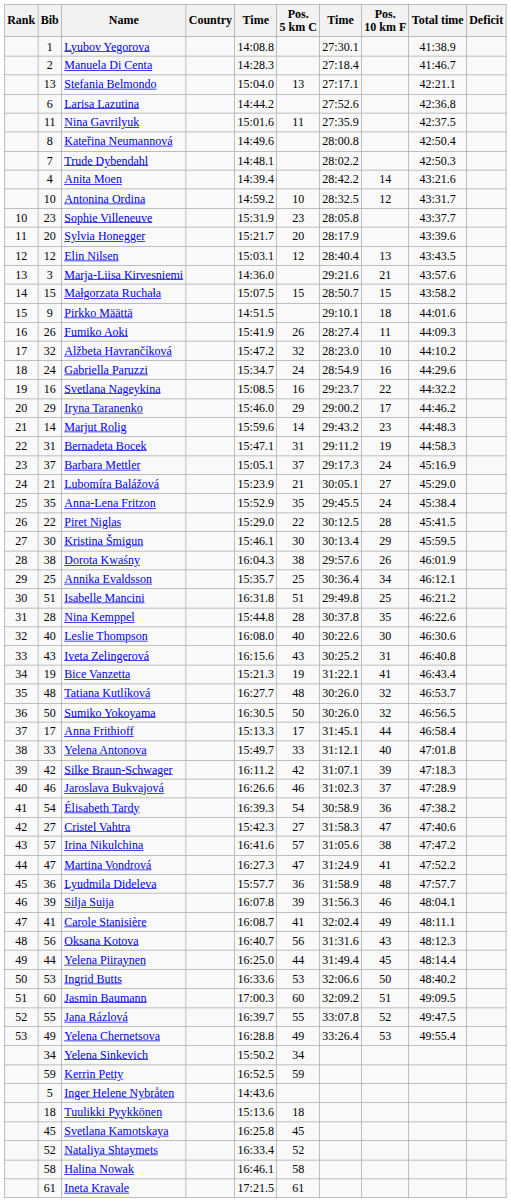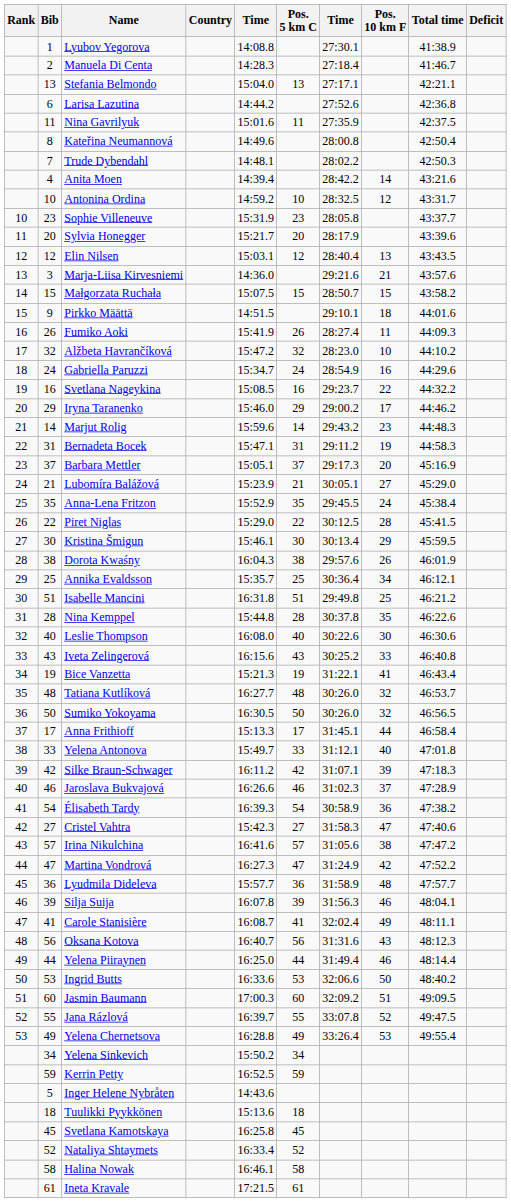 <table class="wikitable sortable" style="text-align:center">
 <tr>
 <th>Rank</th>
 <th>Bib</th>
 <th>Name</th>
 <th>Country</th>
 <th>Time<br></th>
 <th>Pos.<br>5 km C</th>
 <th>Time<br></th>
 <th>Pos.<br>10 km F</th>
 <th>Total time</th>
 <th>Deficit</th>
 </tr>
 <tr>
 <td></td>
 <td>1</td>
 <td align="left"><a href='#'>Lyubov Yegorova</a></td>
 <td align="left"></td>
 <td>14:08.8</td>
 <td></td>
 <td>27:30.1</td>
 <td></td>
 <td>41:38.9</td>
 <td></td>
 </tr>
 <tr>
 <td></td>
 <td>2</td>
 <td align="left"><a href='#'>Manuela Di Centa</a></td>
 <td align="left"></td>
 <td>14:28.3</td>
 <td></td>
 <td>27:18.4</td>
 <td></td>
 <td>41:46.7</td>
 <td align=right></td>
 </tr>
 <tr>
 <td></td>
 <td>13</td>
 <td align="left"><a href='#'>Stefania Belmondo</a></td>
 <td align="left"></td>
 <td>15:04.0</td>
 <td>13</td>
 <td>27:17.1</td>
 <td></td>
 <td>42:21.1</td>
 <td align=right></td>
 </tr>
 <tr>
 <td></td>
 <td>6</td>
 <td align="left"><a href='#'>Larisa Lazutina</a></td>
 <td align="left"></td>
 <td>14:44.2</td>
 <td></td>
 <td>27:52.6</td>
 <td></td>
 <td>42:36.8</td>
 <td align=right></td>
 </tr>
 <tr>
 <td></td>
 <td>11</td>
 <td align="left"><a href='#'>Nina Gavrilyuk</a></td>
 <td align="left"></td>
 <td>15:01.6</td>
 <td>11</td>
 <td>27:35.9</td>
 <td></td>
 <td>42:37.5</td>
 <td align=right></td>
 </tr>
 <tr>
 <td></td>
 <td>8</td>
 <td align="left"><a href='#'>Kateřina Neumannová</a></td>
 <td align="left"></td>
 <td>14:49.6</td>
 <td></td>
 <td>28:00.8</td>
 <td></td>
 <td>42:50.4</td>
 <td align=right></td>
 </tr>
 <tr>
 <td></td>
 <td>7</td>
 <td align="left"><a href='#'>Trude Dybendahl</a></td>
 <td align="left"></td>
 <td>14:48.1</td>
 <td></td>
 <td>28:02.2</td>
 <td></td>
 <td>42:50.3</td>
 <td align=right></td>
 </tr>
 <tr>
 <td></td>
 <td>4</td>
 <td align="left"><a href='#'>Anita Moen</a></td>
 <td align="left"></td>
 <td>14:39.4</td>
 <td></td>
 <td>28:42.2</td>
 <td>14</td>
 <td>43:21.6</td>
 <td align=right></td>
 </tr>
 <tr>
 <td></td>
 <td>10</td>
 <td align="left"><a href='#'>Antonina Ordina</a></td>
 <td align="left"></td>
 <td>14:59.2</td>
 <td>10</td>
 <td>28:32.5</td>
 <td>12</td>
 <td>43:31.7</td>
 <td align=right></td>
 </tr>
 <tr>
 <td>10</td>
 <td>23</td>
 <td align="left"><a href='#'>Sophie Villeneuve</a></td>
 <td align="left"></td>
 <td>15:31.9</td>
 <td>23</td>
 <td>28:05.8</td>
 <td></td>
 <td>43:37.7</td>
 <td align=right></td>
 </tr>
 <tr>
 <td>11</td>
 <td>20</td>
 <td align="left"><a href='#'>Sylvia Honegger</a></td>
 <td align="left"></td>
 <td>15:21.7</td>
 <td>20</td>
 <td>28:17.9</td>
 <td></td>
 <td>43:39.6</td>
 <td align=right></td>
 </tr>
 <tr>
 <td>12</td>
 <td>12</td>
 <td align="left"><a href='#'>Elin Nilsen</a></td>
 <td align="left"></td>
 <td>15:03.1</td>
 <td>12</td>
 <td>28:40.4</td>
 <td>13</td>
 <td>43:43.5</td>
 <td align=right></td>
 </tr>
 <tr>
 <td>13</td>
 <td>3</td>
 <td align="left"><a href='#'>Marja-Liisa Kirvesniemi</a></td>
 <td align="left"></td>
 <td>14:36.0</td>
 <td></td>
 <td>29:21.6</td>
 <td>21</td>
 <td>43:57.6</td>
 <td align=right></td>
 </tr>
 <tr>
 <td>14</td>
 <td>15</td>
 <td align="left"><a href='#'>Małgorzata Ruchała</a></td>
 <td align="left"></td>
 <td>15:07.5</td>
 <td>15</td>
 <td>28:50.7</td>
 <td>15</td>
 <td>43:58.2</td>
 <td align=right></td>
 </tr>
 <tr>
 <td>15</td>
 <td>9</td>
 <td align="left"><a href='#'>Pirkko Määttä</a></td>
 <td align="left"></td>
 <td>14:51.5</td>
 <td></td>
 <td>29:10.1</td>
 <td>18</td>
 <td>44:01.6</td>
 <td align=right></td>
 </tr>
 <tr>
 <td>16</td>
 <td>26</td>
 <td align="left"><a href='#'>Fumiko Aoki</a></td>
 <td align="left"></td>
 <td>15:41.9</td>
 <td>26</td>
 <td>28:27.4</td>
 <td>11</td>
 <td>44:09.3</td>
 <td align=right></td>
 </tr>
 <tr>
 <td>17</td>
 <td>32</td>
 <td align="left"><a href='#'>Alžbeta Havrančíková</a></td>
 <td align="left"></td>
 <td>15:47.2</td>
 <td>32</td>
 <td>28:23.0</td>
 <td>10</td>
 <td>44:10.2</td>
 <td align=right></td>
 </tr>
 <tr>
 <td>18</td>
 <td>24</td>
 <td align="left"><a href='#'>Gabriella Paruzzi</a></td>
 <td align="left"></td>
 <td>15:34.7</td>
 <td>24</td>
 <td>28:54.9</td>
 <td>16</td>
 <td>44:29.6</td>
 <td align=right></td>
 </tr>
 <tr>
 <td>19</td>
 <td>16</td>
 <td align="left"><a href='#'>Svetlana Nageykina</a></td>
 <td align="left"></td>
 <td>15:08.5</td>
 <td>16</td>
 <td>29:23.7</td>
 <td>22</td>
 <td>44:32.2</td>
 <td align=right></td>
 </tr>
 <tr>
 <td>20</td>
 <td>29</td>
 <td align="left"><a href='#'>Iryna Taranenko</a></td>
 <td align="left"></td>
 <td>15:46.0</td>
 <td>29</td>
 <td>29:00.2</td>
 <td>17</td>
 <td>44:46.2</td>
 <td align=right></td>
 </tr>
 <tr>
 <td>21</td>
 <td>14</td>
 <td align="left"><a href='#'>Marjut Rolig</a></td>
 <td align="left"></td>
 <td>15:59.6</td>
 <td>14</td>
 <td>29:43.2</td>
 <td>23</td>
 <td>44:48.3</td>
 <td align=right></td>
 </tr>
 <tr>
 <td>22</td>
 <td>31</td>
 <td align="left"><a href='#'>Bernadeta Bocek</a></td>
 <td align="left"></td>
 <td>15:47.1</td>
 <td>31</td>
 <td>29:11.2</td>
 <td>19</td>
 <td>44:58.3</td>
 <td align=right></td>
 </tr>
 <tr>
 <td>23</td>
 <td>37</td>
 <td align="left"><a href='#'>Barbara Mettler</a></td>
 <td align="left"></td>
 <td>15:05.1</td>
 <td>37</td>
 <td>29:17.3</td>
-<td>24</td>
+<td>20</td>
 <td>45:16.9</td>
 <td align=right></td>
 </tr>
 <tr>
 <td>24</td>
 <td>21</td>
 <td align="left"><a href='#'>Lubomíra Balážová</a></td>
 <td align="left"></td>
 <td>15:23.9</td>
 <td>21</td>
 <td>30:05.1</td>
 <td>27</td>
 <td>45:29.0</td>
 <td align=right></td>
 </tr>
 <tr>
 <td>25</td>
 <td>35</td>
 <td align="left"><a href='#'>Anna-Lena Fritzon</a></td>
 <td align="left"></td>
 <td>15:52.9</td>
 <td>35</td>
 <td>29:45.5</td>
 <td>24</td>
 <td>45:38.4</td>
 <td align=right></td>
 </tr>
 <tr>
 <td>26</td>
 <td>22</td>
 <td align="left"><a href='#'>Piret Niglas</a></td>
 <td align="left"></td>
 <td>15:29.0</td>
 <td>22</td>
 <td>30:12.5</td>
 <td>28</td>
 <td>45:41.5</td>
 <td align=right></td>
 </tr>
 <tr>
 <td>27</td>
 <td>30</td>
 <td align="left"><a href='#'>Kristina Šmigun</a></td>
 <td align="left"></td>
 <td>15:46.1</td>
 <td>30</td>
 <td>30:13.4</td>
 <td>29</td>
 <td>45:59.5</td>
 <td align=right></td>
 </tr>
 <tr>
 <td>28</td>
 <td>38</td>
 <td align="left"><a href='#'>Dorota Kwaśny</a></td>
 <td align="left"></td>
 <td>16:04.3</td>
 <td>38</td>
 <td>29:57.6</td>
 <td>26</td>
 <td>46:01.9</td>
 <td align=right></td>
 </tr>
 <tr>
 <td>29</td>
 <td>25</td>
 <td align="left"><a href='#'>Annika Evaldsson</a></td>
 <td align="left"></td>
 <td>15:35.7</td>
 <td>25</td>
 <td>30:36.4</td>
 <td>34</td>
 <td>46:12.1</td>
 <td align=right></td>
 </tr>
 <tr>
 <td>30</td>
 <td>51</td>
 <td align="left"><a href='#'>Isabelle Mancini</a></td>
 <td align="left"></td>
 <td>16:31.8</td>
 <td>51</td>
 <td>29:49.8</td>
 <td>25</td>
 <td>46:21.2</td>
 <td align=right></td>
 </tr>
 <tr>
 <td>31</td>
 <td>28</td>
 <td align="left"><a href='#'>Nina Kemppel</a></td>
 <td align="left"></td>
 <td>15:44.8</td>
 <td>28</td>
 <td>30:37.8</td>
 <td>35</td>
 <td>46:22.6</td>
 <td align=right></td>
 </tr>
 <tr>
 <td>32</td>
 <td>40</td>
 <td align="left"><a href='#'>Leslie Thompson</a></td>
 <td align="left"></td>
 <td>16:08.0</td>
 <td>40</td>
 <td>30:22.6</td>
 <td>30</td>
 <td>46:30.6</td>
 <td align=right></td>
 </tr>
 <tr>
 <td>33</td>
 <td>43</td>
 <td align="left"><a href='#'>Iveta Zelingerová</a></td>
 <td align="left"></td>
 <td>16:15.6</td>
 <td>43</td>
 <td>30:25.2</td>
-<td>31</td>
+<td>33</td>
 <td>46:40.8</td>
 <td align=right></td>
 </tr>
 <tr>
 <td>34</td>
 <td>19</td>
 <td align="left"><a href='#'>Bice Vanzetta</a></td>
 <td align="left"></td>
 <td>15:21.3</td>
 <td>19</td>
 <td>31:22.1</td>
 <td>41</td>
 <td>46:43.4</td>
 <td align=right></td>
 </tr>
 <tr>
 <td>35</td>
 <td>48</td>
 <td align="left"><a href='#'>Tatiana Kutlíková</a></td>
 <td align="left"></td>
 <td>16:27.7</td>
 <td>48</td>
 <td>30:26.0</td>
 <td>32</td>
 <td>46:53.7</td>
 <td align=right></td>
 </tr>
 <tr>
 <td>36</td>
 <td>50</td>
 <td align="left"><a href='#'>Sumiko Yokoyama</a></td>
 <td align="left"></td>
 <td>16:30.5</td>
 <td>50</td>
 <td>30:26.0</td>
 <td>32</td>
 <td>46:56.5</td>
 <td align=right></td>
 </tr>
 <tr>
 <td>37</td>
 <td>17</td>
 <td align="left"><a href='#'>Anna Frithioff</a></td>
 <td align="left"></td>
 <td>15:13.3</td>
 <td>17</td>
 <td>31:45.1</td>
 <td>44</td>
 <td>46:58.4</td>
 <td align=right></td>
 </tr>
 <tr>
 <td>38</td>
 <td>33</td>
 <td align="left"><a href='#'>Yelena Antonova</a></td>
 <td align="left"></td>
 <td>15:49.7</td>
 <td>33</td>
 <td>31:12.1</td>
 <td>40</td>
 <td>47:01.8</td>
 <td align=right></td>
 </tr>
 <tr>
 <td>39</td>
 <td>42</td>
 <td align="left"><a href='#'>Silke Braun-Schwager</a></td>
 <td align="left"></td>
 <td>16:11.2</td>
 <td>42</td>
 <td>31:07.1</td>
 <td>39</td>
 <td>47:18.3</td>
 <td align=right></td>
 </tr>
 <tr>
 <td>40</td>
 <td>46</td>
 <td align="left"><a href='#'>Jaroslava Bukvajová</a></td>
 <td align="left"></td>
 <td>16:26.6</td>
 <td>46</td>
 <td>31:02.3</td>
 <td>37</td>
 <td>47:28.9</td>
 <td align=right></td>
 </tr>
 <tr>
 <td>41</td>
 <td>54</td>
 <td align="left"><a href='#'>Élisabeth Tardy</a></td>
 <td align="left"></td>
 <td>16:39.3</td>
 <td>54</td>
 <td>30:58.9</td>
 <td>36</td>
 <td>47:38.2</td>
 <td align=right></td>
 </tr>
 <tr>
 <td>42</td>
 <td>27</td>
 <td align="left"><a href='#'>Cristel Vahtra</a></td>
 <td align="left"></td>
 <td>15:42.3</td>
 <td>27</td>
 <td>31:58.3</td>
 <td>47</td>
 <td>47:40.6</td>
 <td align=right></td>
 </tr>
 <tr>
 <td>43</td>
 <td>57</td>
 <td align="left"><a href='#'>Irina Nikulchina</a></td>
 <td align="left"></td>
 <td>16:41.6</td>
 <td>57</td>
 <td>31:05.6</td>
 <td>38</td>
 <td>47:47.2</td>
 <td align=right></td>
 </tr>
 <tr>
 <td>44</td>
 <td>47</td>
 <td align="left"><a href='#'>Martina Vondrová</a></td>
 <td align="left"></td>
 <td>16:27.3</td>
 <td>47</td>
 <td>31:24.9</td>
-<td>41</td>
+<td>42</td>
 <td>47:52.2</td>
 <td align=right></td>
 </tr>
 <tr>
 <td>45</td>
 <td>36</td>
 <td align="left"><a href='#'>Lyudmila Dideleva</a></td>
 <td align="left"></td>
 <td>15:57.7</td>
 <td>36</td>
 <td>31:58.9</td>
 <td>48</td>
 <td>47:57.7</td>
 <td align=right></td>
 </tr>
 <tr>
 <td>46</td>
 <td>39</td>
 <td align="left"><a href='#'>Silja Suija</a></td>
 <td align="left"></td>
 <td>16:07.8</td>
 <td>39</td>
 <td>31:56.3</td>
 <td>46</td>
 <td>48:04.1</td>
 <td align=right></td>
 </tr>
 <tr>
 <td>47</td>
 <td>41</td>
 <td align="left"><a href='#'>Carole Stanisière</a></td>
 <td align="left"></td>
 <td>16:08.7</td>
 <td>41</td>
 <td>32:02.4</td>
 <td>49</td>
 <td>48:11.1</td>
 <td align=right></td>
 </tr>
 <tr>
 <td>48</td>
 <td>56</td>
 <td align="left"><a href='#'>Oksana Kotova</a></td>
 <td align="left"></td>
 <td>16:40.7</td>
 <td>56</td>
 <td>31:31.6</td>
 <td>43</td>
 <td>48:12.3</td>
 <td align=right></td>
 </tr>
 <tr>
 <td>49</td>
 <td>44</td>
 <td align="left"><a href='#'>Yelena Piiraynen</a></td>
 <td align="left"></td>
 <td>16:25.0</td>
 <td>44</td>
 <td>31:49.4</td>
-<td>45</td>
+<td>46</td>
 <td>48:14.4</td>
 <td align=right></td>
 </tr>
 <tr>
 <td>50</td>
 <td>53</td>
 <td align="left"><a href='#'>Ingrid Butts</a></td>
 <td align="left"></td>
 <td>16:33.6</td>
 <td>53</td>
 <td>32:06.6</td>
 <td>50</td>
 <td>48:40.2</td>
 <td align=right></td>
 </tr>
 <tr>
 <td>51</td>
 <td>60</td>
 <td align="left"><a href='#'>Jasmin Baumann</a></td>
 <td align="left"></td>
 <td>17:00.3</td>
 <td>60</td>
 <td>32:09.2</td>
 <td>51</td>
 <td>49:09.5</td>
 <td align=right></td>
 </tr>
 <tr>
 <td>52</td>
 <td>55</td>
 <td align="left"><a href='#'>Jana Rázlová</a></td>
 <td align="left"></td>
 <td>16:39.7</td>
 <td>55</td>
 <td>33:07.8</td>
 <td>52</td>
 <td>49:47.5</td>
 <td align=right></td>
 </tr>
 <tr>
 <td>53</td>
 <td>49</td>
 <td align="left"><a href='#'>Yelena Chernetsova</a></td>
 <td align="left"></td>
 <td>16:28.8</td>
 <td>49</td>
 <td>33:26.4</td>
 <td>53</td>
 <td>49:55.4</td>
 <td align=right></td>
 </tr>
 <tr>
 <td></td>
 <td>34</td>
 <td align="left"><a href='#'>Yelena Sinkevich</a></td>
 <td align="left"></td>
 <td>15:50.2</td>
 <td>34</td>
 <td></td>
 <td></td>
 <td></td>
 <td></td>
 </tr>
 <tr>
 <td></td>
 <td>59</td>
 <td align="left"><a href='#'>Kerrin Petty</a></td>
 <td align="left"></td>
 <td>16:52.5</td>
 <td>59</td>
 <td></td>
 <td></td>
 <td></td>
 <td></td>
 </tr>
 <tr>
 <td></td>
 <td>5</td>
 <td align="left"><a href='#'>Inger Helene Nybråten</a></td>
 <td align="left"></td>
 <td>14:43.6</td>
 <td></td>
 <td></td>
 <td></td>
 <td></td>
 <td></td>
 </tr>
 <tr>
 <td></td>
 <td>18</td>
 <td align="left"><a href='#'>Tuulikki Pyykkönen</a></td>
 <td align="left"></td>
 <td>15:13.6</td>
 <td>18</td>
 <td></td>
 <td></td>
 <td></td>
 <td></td>
 </tr>
 <tr>
 <td></td>
 <td>45</td>
 <td align="left"><a href='#'>Svetlana Kamotskaya</a></td>
 <td align="left"></td>
 <td>16:25.8</td>
 <td>45</td>
 <td></td>
 <td></td>
 <td></td>
 <td></td>
 </tr>
 <tr>
 <td></td>
 <td>52</td>
 <td align="left"><a href='#'>Nataliya Shtaymets</a></td>
 <td align="left"></td>
 <td>16:33.4</td>
 <td>52</td>
 <td></td>
 <td></td>
 <td></td>
 <td></td>
 </tr>
 <tr>
 <td></td>
 <td>58</td>
 <td align="left"><a href='#'>Halina Nowak</a></td>
 <td align="left"></td>
 <td>16:46.1</td>
 <td>58</td>
 <td></td>
 <td></td>
 <td></td>
 <td></td>
 </tr>
 <tr>
 <td></td>
 <td>61</td>
 <td align="left"><a href='#'>Ineta Kravale</a></td>
 <td align="left"></td>
 <td>17:21.5</td>
 <td>61</td>
 <td></td>
 <td></td>
 <td></td>
 <td></td>
 </tr>
 </table>
